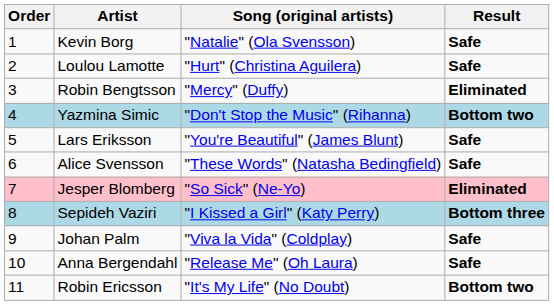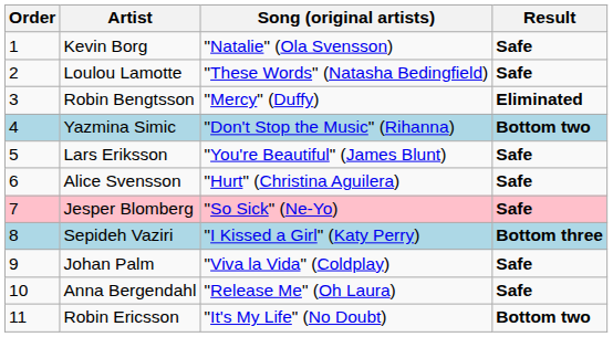 <table class=wikitable>
 <tr>
 <th>Order</th>
 <th>Artist</th>
 <th>Song (original artists)</th>
 <th>Result</th>
 </tr>
 <tr>
 <td>1</td>
 <td>Kevin Borg</td>
 <td>"<a href='#'>Natalie</a>" (<a href='#'>Ola Svensson</a>)</td>
 <td><strong>Safe</strong></td>
 </tr>
 <tr>
 <td>2</td>
 <td>Loulou Lamotte</td>
-<td>"<a href='#'>Hurt</a>" (<a href='#'>Christina Aguilera</a>)</td>
+<td>"<a href='#'>These Words</a>" (<a href='#'>Natasha Bedingfield</a>)</td>
 <td><strong>Safe</strong></td>
 </tr>
 <tr>
 <td>3</td>
 <td>Robin Bengtsson</td>
 <td>"<a href='#'>Mercy</a>" (<a href='#'>Duffy</a>)</td>
 <td><strong>Eliminated</strong></td>
 </tr>
 <tr style="background:lightblue;">
 <td>4</td>
 <td>Yazmina Simic</td>
 <td>"<a href='#'>Don't Stop the Music</a>" (<a href='#'>Rihanna</a>)</td>
 <td><strong>Bottom two</strong></td>
 </tr>
 <tr>
 <td>5</td>
 <td>Lars Eriksson</td>
 <td>"<a href='#'>You're Beautiful</a>" (<a href='#'>James Blunt</a>)</td>
 <td><strong>Safe</strong></td>
 </tr>
 <tr>
 <td>6</td>
 <td>Alice Svensson</td>
-<td>"<a href='#'>These Words</a>" (<a href='#'>Natasha Bedingfield</a>)</td>
+<td>"<a href='#'>Hurt</a>" (<a href='#'>Christina Aguilera</a>)</td>
 <td><strong>Safe</strong></td>
 </tr>
 <tr style="background:pink;">
 <td>7</td>
 <td>Jesper Blomberg</td>
 <td>"<a href='#'>So Sick</a>" (<a href='#'>Ne-Yo</a>)</td>
-<td><strong>Eliminated</strong></td>
+<td><strong>Safe</strong></td>
 </tr>
 <tr style="background:lightblue;">
 <td>8</td>
 <td>Sepideh Vaziri</td>
 <td>"<a href='#'>I Kissed a Girl</a>" (<a href='#'>Katy Perry</a>)</td>
 <td><strong>Bottom three</strong></td>
 </tr>
 <tr>
 <td>9</td>
 <td>Johan Palm</td>
 <td>"<a href='#'>Viva la Vida</a>" (<a href='#'>Coldplay</a>)</td>
 <td><strong>Safe</strong></td>
 </tr>
 <tr>
 <td>10</td>
 <td>Anna Bergendahl</td>
 <td>"<a href='#'>Release Me</a>" (<a href='#'>Oh Laura</a>)</td>
 <td><strong>Safe</strong></td>
 </tr>
 <tr>
 <td>11</td>
 <td>Robin Ericsson</td>
 <td>"<a href='#'>It's My Life</a>" (<a href='#'>No Doubt</a>)</td>
 <td><strong>Bottom two</strong></td>
 </tr>
 </table>
